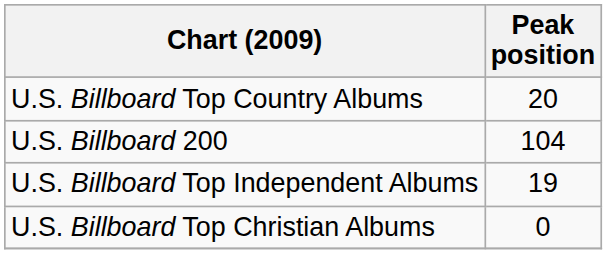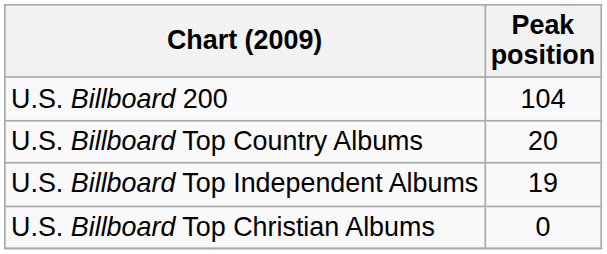 <table class="wikitable">
 <tr>
 <th>Chart (2009)</th>
 <th>Peak<br>position</th>
 </tr>
 <tr>
+<td>U.S. <em>Billboard</em> 200</td>
+<td align="center">104</td>
+</tr>
+<tr>
 <td>U.S. <em>Billboard</em> Top Country Albums</td>
 <td align="center">20</td>
-</tr>
-<tr>
-<td>U.S. <em>Billboard</em> 200</td>
-<td align="center">104</td>
 </tr>
 <tr>
 <td>U.S. <em>Billboard</em> Top Independent Albums</td>
 <td align="center">19</td>
 </tr>
 <tr>
 <td>U.S. <em>Billboard</em> Top Christian Albums</td>
 <td align="center">0</td>
 </tr>
 <tr>
 </tr>
 </table>
